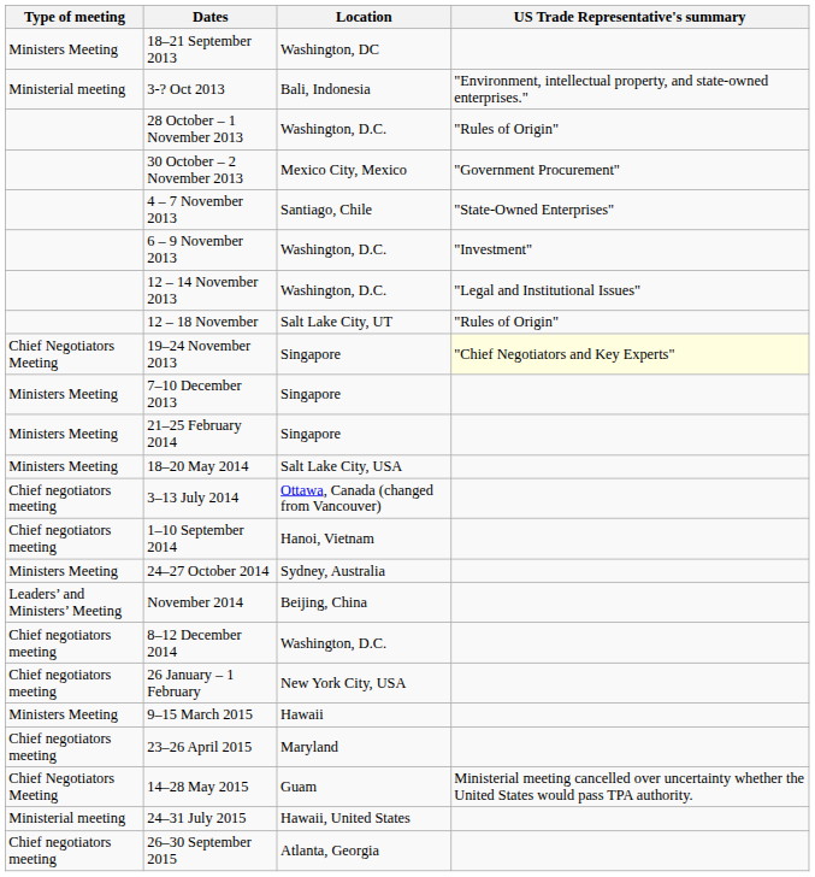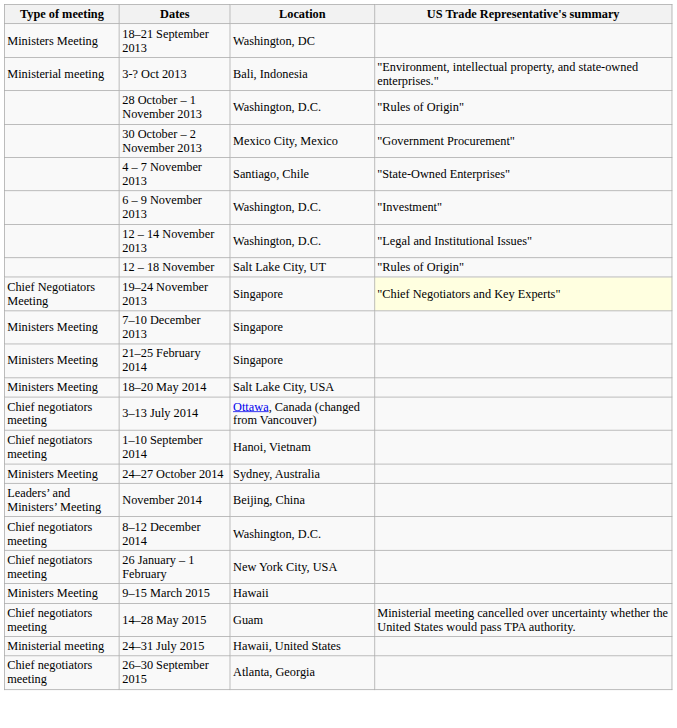 <table class="wikitable">
 <tr>
 <th>Type of meeting</th>
 <th>Dates</th>
 <th>Location</th>
 <th>US Trade Representative's summary</th>
 </tr>
 <tr>
 <td>Ministers Meeting</td>
 <td>18–21 September 2013</td>
 <td>Washington, DC</td>
 <td></td>
 </tr>
 <tr>
 <td>Ministerial meeting</td>
 <td>3-? Oct 2013</td>
 <td>Bali, Indonesia</td>
 <td>"Environment, intellectual property, and state-owned enterprises."</td>
 </tr>
 <tr>
 <td></td>
 <td>28 October – 1 November 2013</td>
 <td>Washington, D.C.</td>
 <td>"Rules of Origin" </td>
 </tr>
 <tr>
 <td></td>
 <td>30 October – 2 November 2013</td>
 <td>Mexico City, Mexico</td>
 <td>"Government Procurement" </td>
 </tr>
 <tr>
 <td></td>
 <td>4 – 7 November 2013</td>
 <td>Santiago, Chile</td>
 <td>"State-Owned Enterprises" </td>
 </tr>
 <tr>
 <td></td>
 <td>6 – 9 November 2013</td>
 <td>Washington, D.C.</td>
 <td>"Investment" </td>
 </tr>
 <tr>
 <td></td>
 <td>12 – 14 November 2013</td>
 <td>Washington, D.C.</td>
 <td>"Legal and Institutional Issues" </td>
 </tr>
 <tr>
 <td></td>
 <td>12 – 18 November</td>
 <td>Salt Lake City, UT</td>
 <td>"Rules of Origin" </td>
 </tr>
 <tr>
 <td>Chief Negotiators Meeting</td>
 <td>19–24 November 2013</td>
 <td>Singapore</td>
 <td style="background: lightyellow;">"Chief Negotiators and Key Experts" </td>
 </tr>
 <tr>
 <td>Ministers Meeting</td>
 <td>7–10 December 2013</td>
 <td>Singapore</td>
 <td></td>
 </tr>
 <tr>
 <td>Ministers Meeting</td>
 <td>21–25 February 2014</td>
 <td>Singapore</td>
 <td></td>
 </tr>
 <tr>
 <td>Ministers Meeting</td>
 <td>18–20 May 2014</td>
 <td>Salt Lake City, USA</td>
 <td></td>
 </tr>
 <tr>
 <td>Chief negotiators meeting</td>
 <td>3–13 July 2014</td>
 <td><a href='#'>Ottawa</a>, Canada (changed from Vancouver)</td>
 <td></td>
 </tr>
 <tr>
 <td>Chief negotiators meeting</td>
 <td>1–10 September 2014</td>
 <td>Hanoi, Vietnam</td>
 <td></td>
 </tr>
 <tr>
 <td>Ministers Meeting</td>
 <td>24–27 October 2014</td>
 <td>Sydney, Australia</td>
 <td></td>
 </tr>
 <tr>
 <td>Leaders’ and Ministers’ Meeting</td>
 <td>November 2014</td>
 <td>Beijing, China</td>
 <td></td>
 </tr>
 <tr>
 <td>Chief negotiators meeting</td>
 <td>8–12 December 2014</td>
 <td>Washington, D.C.</td>
 <td></td>
 </tr>
 <tr>
 <td>Chief negotiators meeting</td>
 <td>26 January – 1 February</td>
 <td>New York City, USA</td>
 <td></td>
 </tr>
 <tr>
 <td>Ministers Meeting</td>
 <td>9–15 March 2015</td>
 <td>Hawaii</td>
 <td></td>
 </tr>
 <tr>
 <td>Chief negotiators meeting</td>
-<td>23–26 April 2015</td>
-<td>Maryland</td>
-<td></td>
-</tr>
-<tr>
-<td>Chief Negotiators Meeting</td>
 <td>14–28 May 2015</td>
 <td>Guam</td>
 <td>Ministerial meeting cancelled over uncertainty whether the United States would pass TPA authority.</td>
 </tr>
 <tr>
 <td>Ministerial meeting</td>
 <td>24–31 July 2015</td>
 <td>Hawaii, United States</td>
 <td></td>
 </tr>
 <tr>
 <td>Chief negotiators meeting</td>
 <td>26–30 September 2015</td>
 <td>Atlanta, Georgia</td>
 <td></td>
 </tr>
 </table>
